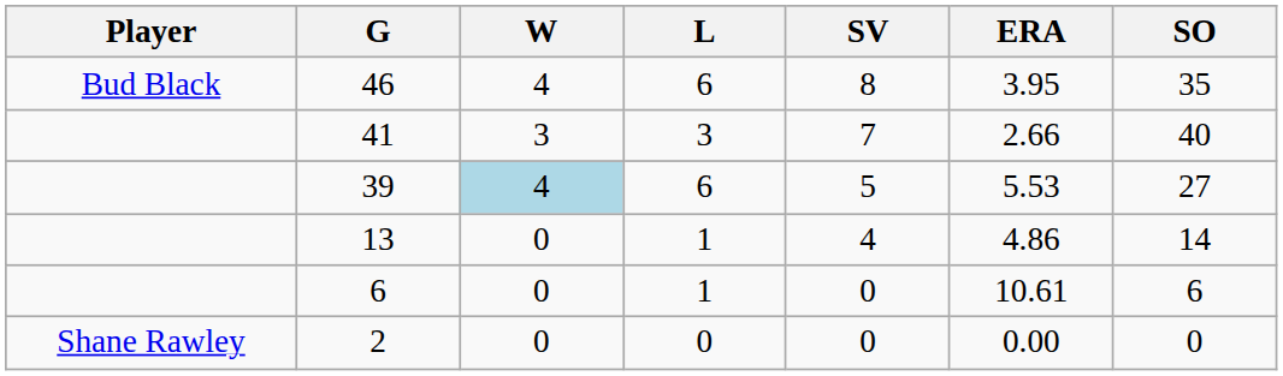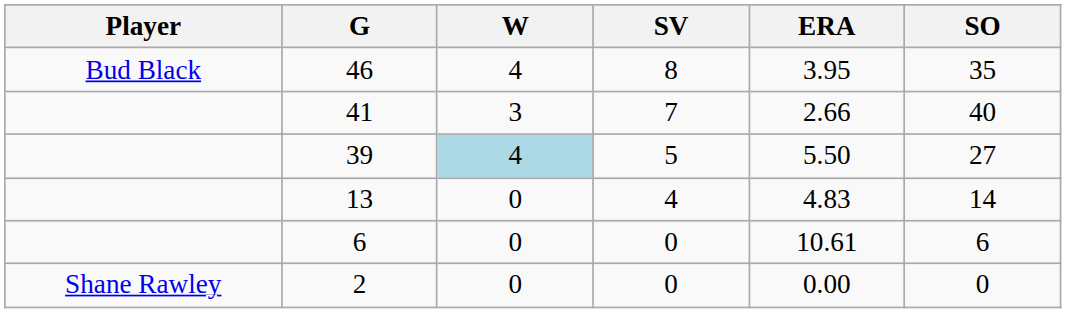 <table class="wikitable sortable">
 <tr>
 <th bgcolor="#DDDDFF" width="16%">Player</th>
 <th bgcolor="#DDDDFF" width="9%">G</th>
 <th bgcolor="#DDDDFF" width="9%">W</th>
-<th bgcolor="#DDDDFF" width="9%">L</th>
 <th bgcolor="#DDDDFF" width="9%">SV</th>
 <th bgcolor="#DDDDFF" width="9%">ERA</th>
 <th bgcolor="#DDDDFF" width="9%">SO</th>
 </tr>
 <tr align="center">
 <td><a href='#'>Bud Black</a></td>
 <td>46</td>
 <td>4</td>
-<td>6</td>
 <td>8</td>
 <td>3.95</td>
 <td>35</td>
 </tr>
 <tr align=center>
 <td></td>
 <td>41</td>
-<td>3</td>
 <td>3</td>
 <td>7</td>
 <td>2.66</td>
 <td>40</td>
 </tr>
 <tr align="center">
 <td></td>
 <td>39</td>
 <td style="background: lightblue;">4</td>
-<td>6</td>
 <td>5</td>
-<td>5.53</td>
+<td>5.50</td>
 <td>27</td>
 </tr>
 <tr align="center">
 <td></td>
 <td>13</td>
 <td>0</td>
-<td>1</td>
 <td>4</td>
-<td>4.86</td>
+<td>4.83</td>
 <td>14</td>
 </tr>
 <tr align="center">
 <td></td>
 <td>6</td>
 <td>0</td>
-<td>1</td>
 <td>0</td>
 <td>10.61</td>
 <td>6</td>
 </tr>
 <tr align="center">
 <td><a href='#'>Shane Rawley</a></td>
 <td>2</td>
 <td>0</td>
 <td>0</td>
-<td>0</td>
 <td>0.00</td>
 <td>0</td>
 </tr>
 </table>
